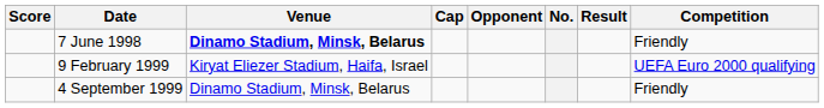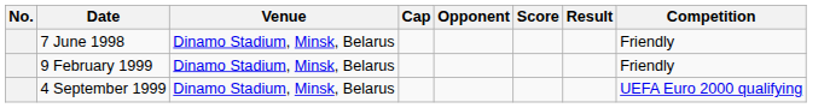 <table class="wikitable plainrowheaders sortable">
 <tr>
-<th scope=col>Score</th>
+<th scope=col>No.</th>
 <th scope=col>Date</th>
 <th scope=col>Venue</th>
 <th scope=col>Cap</th>
 <th scope=col>Opponent</th>
-<th scope=col>No.</th>
+<th scope=col>Score</th>
 <th scope=col>Result</th>
 <th scope=col>Competition</th>
 </tr>
 <tr>
-<td></td>
+<th scope=row></th>
 <td>7 June 1998</td>
-<td><strong><a href='#'>Dinamo Stadium</a>, <a href='#'>Minsk</a>, Belarus</strong></td>
+<td><a href='#'>Dinamo Stadium</a>, <a href='#'>Minsk</a>, Belarus</td>
 <td></td>
 <td></td>
-<th scope=row></th>
+<td></td>
 <td></td>
 <td>Friendly</td>
 </tr>
 <tr>
-<td></td>
+<th scope=row></th>
 <td>9 February 1999</td>
-<td><a href='#'>Kiryat Eliezer Stadium</a>, <a href='#'>Haifa</a>, Israel</td>
+<td><a href='#'>Dinamo Stadium</a>, <a href='#'>Minsk</a>, Belarus</td>
 <td></td>
 <td></td>
-<th scope=row></th>
 <td></td>
-<td><a href='#'>UEFA Euro 2000 qualifying</a></td>
+<td></td>
+<td>Friendly</td>
 </tr>
 <tr>
-<td></td>
+<th scope=row></th>
 <td>4 September 1999</td>
 <td><a href='#'>Dinamo Stadium</a>, <a href='#'>Minsk</a>, Belarus</td>
 <td></td>
 <td></td>
-<th scope=row></th>
 <td></td>
-<td>Friendly</td>
+<td></td>
+<td><a href='#'>UEFA Euro 2000 qualifying</a></td>
 </tr>
 </table>
